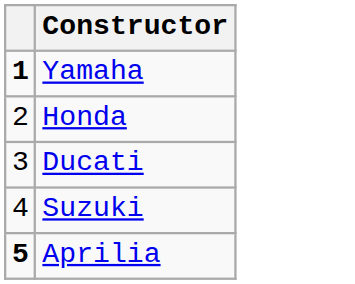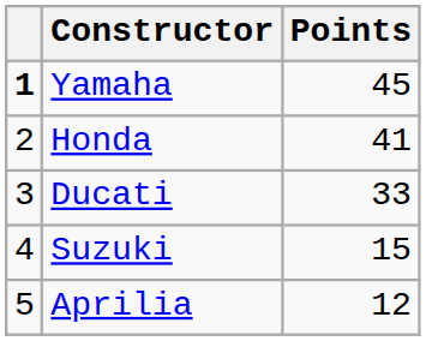 <table class="wikitable" style="font-size: 95%;">
 <tr>
 <th></th>
 <th>Constructor</th>
+<th>Points</th>
 </tr>
 <tr>
 <td align=center><strong>1</strong></td>
 <td> <a href='#'>Yamaha</a></td>
+<td align=right>45</td>
 </tr>
 <tr>
 <td align=center>2</td>
 <td> <a href='#'>Honda</a></td>
+<td align=right>41</td>
 </tr>
 <tr>
 <td align=center>3</td>
 <td> <a href='#'>Ducati</a></td>
+<td align=right>33</td>
 </tr>
 <tr>
 <td align=center>4</td>
 <td> <a href='#'>Suzuki</a></td>
+<td align=right>15</td>
 </tr>
 <tr>
-<td align=center><strong>5</strong></td>
+<td align=center>5</td>
 <td> <a href='#'>Aprilia</a></td>
+<td align=right>12</td>
 </tr>
 </table>
